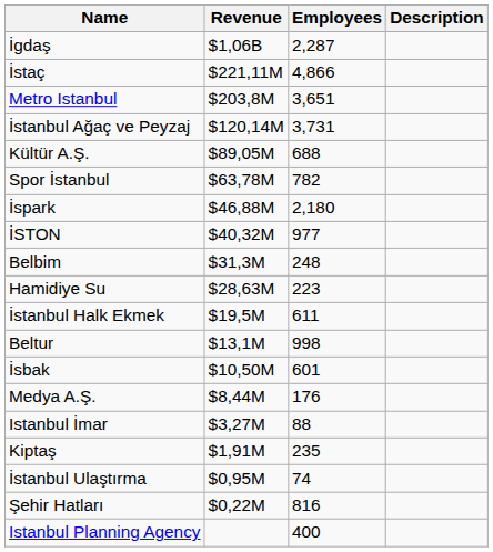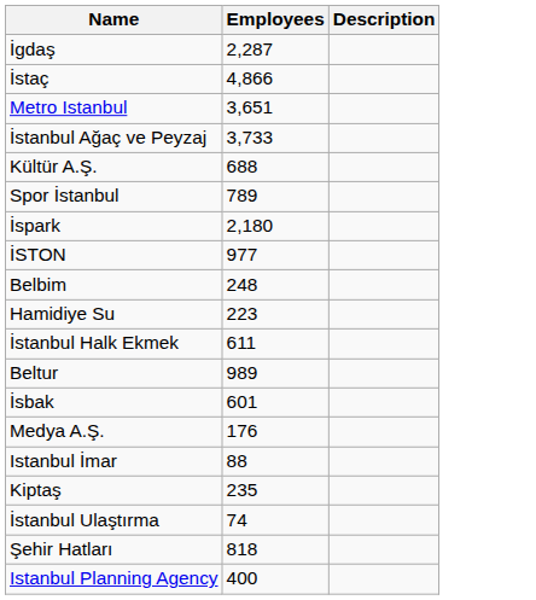 <table class="wikitable">
 <tr>
 <th>Name</th>
-<th>Revenue</th>
 <th>Employees</th>
 <th>Description</th>
 </tr>
 <tr>
 <td>İgdaş</td>
-<td>$1,06B</td>
 <td>2,287</td>
 <td></td>
 </tr>
 <tr>
 <td>İstaç</td>
-<td>$221,11M</td>
 <td>4,866</td>
 <td></td>
 </tr>
 <tr>
 <td><a href='#'>Metro Istanbul</a></td>
-<td>$203,8M</td>
 <td>3,651</td>
 <td></td>
 </tr>
 <tr>
 <td>İstanbul Ağaç ve Peyzaj</td>
-<td>$120,14M</td>
-<td>3,731</td>
+<td>3,733</td>
 <td></td>
 </tr>
 <tr>
 <td>Kültür A.Ş.</td>
-<td>$89,05M</td>
 <td>688</td>
 <td></td>
 </tr>
 <tr>
 <td>Spor İstanbul</td>
-<td>$63,78M</td>
-<td>782</td>
+<td>789</td>
 <td></td>
 </tr>
 <tr>
 <td>İspark</td>
-<td>$46,88M</td>
 <td>2,180</td>
 <td></td>
 </tr>
 <tr>
 <td>İSTON</td>
-<td>$40,32M</td>
 <td>977</td>
 <td></td>
 </tr>
 <tr>
 <td>Belbim</td>
-<td>$31,3M</td>
 <td>248</td>
 <td></td>
 </tr>
 <tr>
 <td>Hamidiye Su</td>
-<td>$28,63M</td>
 <td>223</td>
 <td></td>
 </tr>
 <tr>
 <td>İstanbul Halk Ekmek</td>
-<td>$19,5M</td>
 <td>611</td>
 <td></td>
 </tr>
 <tr>
 <td>Beltur</td>
-<td>$13,1M</td>
-<td>998</td>
+<td>989</td>
 <td></td>
 </tr>
 <tr>
 <td>İsbak</td>
-<td>$10,50M</td>
 <td>601</td>
 <td></td>
 </tr>
 <tr>
 <td>Medya A.Ş.</td>
-<td>$8,44M</td>
 <td>176</td>
 <td></td>
 </tr>
 <tr>
 <td>Istanbul İmar</td>
-<td>$3,27M</td>
 <td>88</td>
 <td></td>
 </tr>
 <tr>
 <td>Kiptaş</td>
-<td>$1,91M</td>
 <td>235</td>
 <td></td>
 </tr>
 <tr>
 <td>İstanbul Ulaştırma</td>
-<td>$0,95M</td>
 <td>74</td>
 <td></td>
 </tr>
 <tr>
 <td>Şehir Hatları</td>
-<td>$0,22M</td>
-<td>816</td>
+<td>818</td>
 <td></td>
 </tr>
 <tr>
 <td><a href='#'>Istanbul Planning Agency</a></td>
-<td></td>
 <td>400</td>
 <td></td>
 </tr>
 </table>
